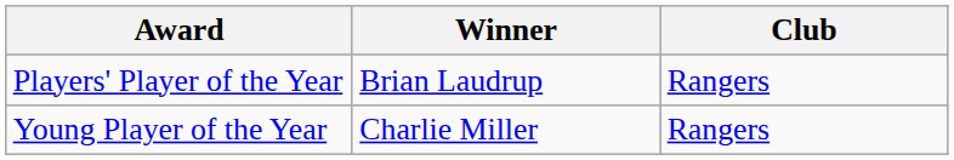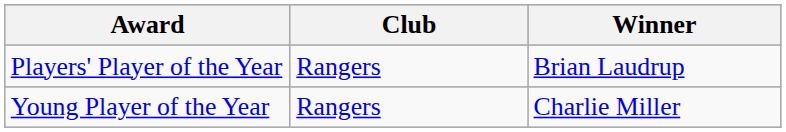 <table class="wikitable">
 <tr>
 <th width=170>Award</th>
+<th width=140>Club</th>
 <th width=150>Winner</th>
-<th width=140>Club</th>
 </tr>
 <tr>
 <td><a href='#'>Players' Player of the Year</a></td>
+<td><a href='#'>Rangers</a></td>
 <td> <a href='#'>Brian Laudrup</a></td>
-<td><a href='#'>Rangers</a></td>
 </tr>
 <tr>
 <td><a href='#'>Young Player of the Year</a></td>
+<td><a href='#'>Rangers</a></td>
 <td> <a href='#'>Charlie Miller</a></td>
-<td><a href='#'>Rangers</a></td>
 </tr>
 </table>
